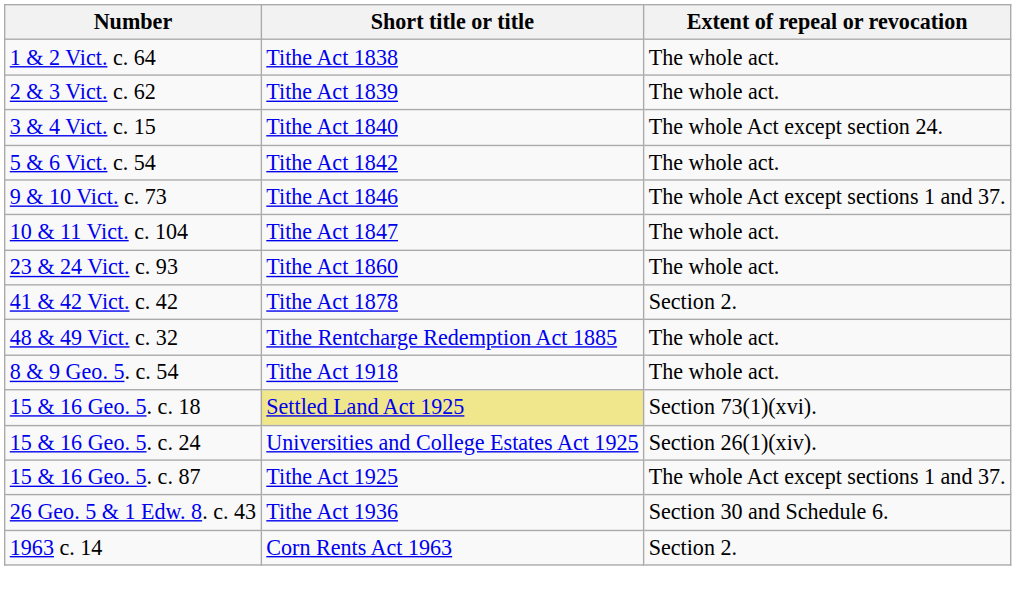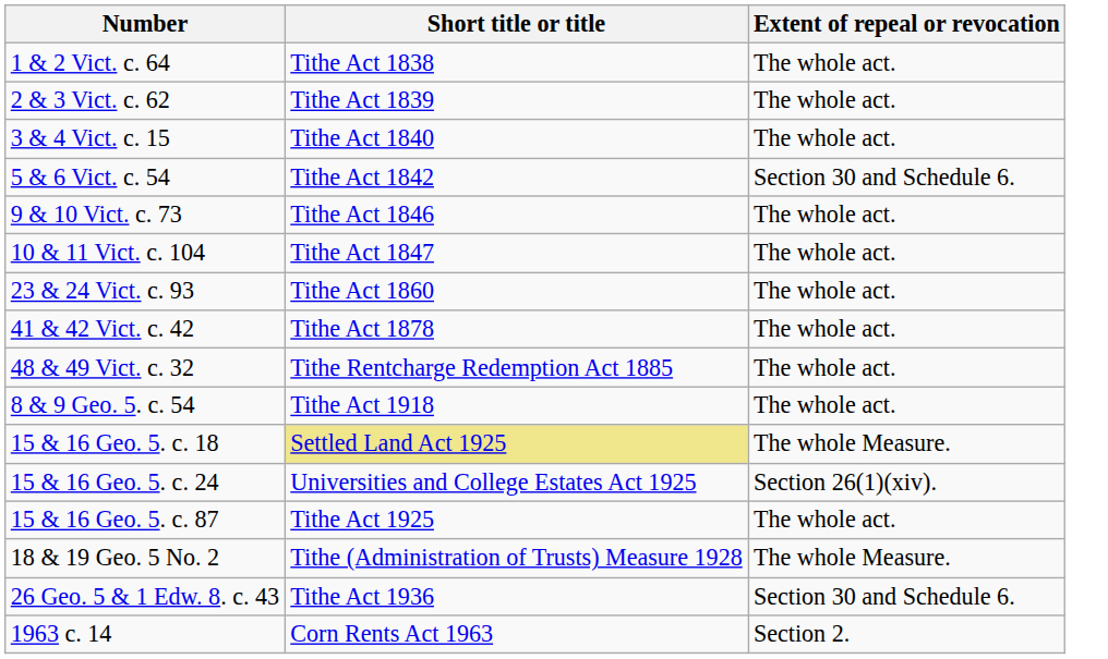 <table class="wikitable">
 <tr>
 <th>Number</th>
 <th>Short title or title</th>
 <th>Extent of repeal or revocation</th>
 </tr>
 <tr>
 <td><a href='#'>1 & 2 Vict.</a> c. 64</td>
 <td><a href='#'>Tithe Act 1838</a></td>
 <td>The whole act.</td>
 </tr>
 <tr>
 <td><a href='#'>2 & 3 Vict.</a> c. 62</td>
 <td><a href='#'>Tithe Act 1839</a></td>
 <td>The whole act.</td>
 </tr>
 <tr>
 <td><a href='#'>3 & 4 Vict.</a> c. 15</td>
 <td><a href='#'>Tithe Act 1840</a></td>
-<td>The whole Act except section 24.</td>
+<td>The whole act.</td>
 </tr>
 <tr>
 <td><a href='#'>5 & 6 Vict.</a> c. 54</td>
 <td><a href='#'>Tithe Act 1842</a></td>
-<td>The whole act.</td>
+<td>Section 30 and Schedule 6.</td>
 </tr>
 <tr>
 <td><a href='#'>9 & 10 Vict.</a> c. 73</td>
 <td><a href='#'>Tithe Act 1846</a></td>
-<td>The whole Act except sections 1 and 37.</td>
+<td>The whole act.</td>
 </tr>
 <tr>
 <td><a href='#'>10 & 11 Vict.</a> c. 104</td>
 <td><a href='#'>Tithe Act 1847</a></td>
 <td>The whole act.</td>
 </tr>
 <tr>
 <td><a href='#'>23 & 24 Vict.</a> c. 93</td>
 <td><a href='#'>Tithe Act 1860</a></td>
 <td>The whole act.</td>
 </tr>
 <tr>
 <td><a href='#'>41 & 42 Vict.</a> c. 42</td>
 <td><a href='#'>Tithe Act 1878</a></td>
-<td>Section 2.</td>
+<td>The whole act.</td>
 </tr>
 <tr>
 <td><a href='#'>48 & 49 Vict.</a> c. 32</td>
 <td><a href='#'>Tithe Rentcharge Redemption Act 1885</a></td>
 <td>The whole act.</td>
 </tr>
 <tr>
 <td><a href='#'>8 & 9 Geo. 5</a>. c. 54</td>
 <td><a href='#'>Tithe Act 1918</a></td>
 <td>The whole act.</td>
 </tr>
 <tr>
 <td><a href='#'>15 & 16 Geo. 5</a>. c. 18</td>
 <td style="background: khaki;"><a href='#'>Settled Land Act 1925</a></td>
-<td>Section 73(1)(xvi).</td>
+<td>The whole Measure.</td>
 </tr>
 <tr>
 <td><a href='#'>15 & 16 Geo. 5</a>. c. 24</td>
 <td><a href='#'>Universities and College Estates Act 1925</a></td>
 <td>Section 26(1)(xiv).</td>
 </tr>
 <tr>
 <td><a href='#'>15 & 16 Geo. 5</a>. c. 87</td>
 <td><a href='#'>Tithe Act 1925</a></td>
-<td>The whole Act except sections 1 and 37.</td>
+<td>The whole act.</td>
+</tr>
+<tr>
+<td>18 & 19 Geo. 5 No. 2</td>
+<td><a href='#'>Tithe (Administration of Trusts) Measure 1928</a></td>
+<td>The whole Measure.</td>
 </tr>
 <tr>
 <td><a href='#'>26 Geo. 5 & 1 Edw. 8</a>. c. 43</td>
 <td><a href='#'>Tithe Act 1936</a></td>
 <td>Section 30 and Schedule 6.</td>
 </tr>
 <tr>
 <td><a href='#'>1963</a> c. 14</td>
 <td><a href='#'>Corn Rents Act 1963</a></td>
 <td>Section 2.</td>
 </tr>
 </table>
